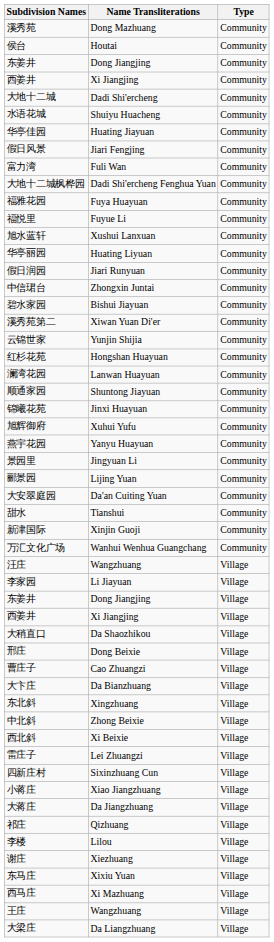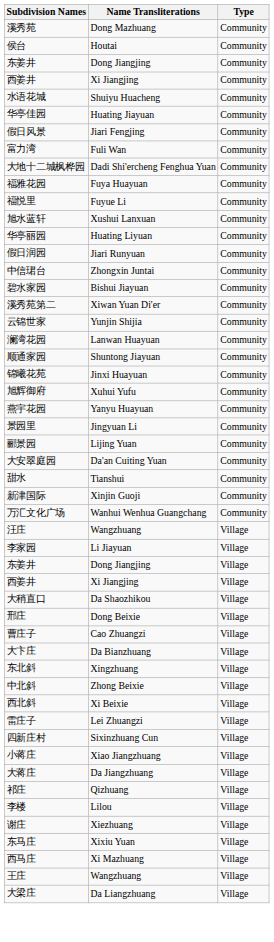 <table class="wikitable sortable">
 <tr>
 <th>Subdivision Names</th>
 <th>Name Transliterations</th>
 <th>Type</th>
 </tr>
 <tr>
 <td>溪秀苑</td>
 <td>Dong Mazhuang</td>
 <td>Community</td>
 </tr>
 <tr>
 <td>侯台</td>
 <td>Houtai</td>
 <td>Community</td>
 </tr>
 <tr>
 <td>东姜井</td>
 <td>Dong Jiangjing</td>
 <td>Community</td>
 </tr>
 <tr>
 <td>西姜井</td>
 <td>Xi Jiangjing</td>
-<td>Community</td>
-</tr>
-<tr>
-<td>大地十二城</td>
-<td>Dadi Shi'ercheng</td>
 <td>Community</td>
 </tr>
 <tr>
 <td>水语花城</td>
 <td>Shuiyu Huacheng</td>
 <td>Community</td>
 </tr>
 <tr>
 <td>华亭佳园</td>
 <td>Huating Jiayuan</td>
 <td>Community</td>
 </tr>
 <tr>
 <td>假日风景</td>
 <td>Jiari Fengjing</td>
 <td>Community</td>
 </tr>
 <tr>
 <td>富力湾</td>
 <td>Fuli Wan</td>
 <td>Community</td>
 </tr>
 <tr>
 <td>大地十二城枫桦园</td>
 <td>Dadi Shi'ercheng Fenghua Yuan</td>
 <td>Community</td>
 </tr>
 <tr>
 <td>福雅花园</td>
 <td>Fuya Huayuan</td>
 <td>Community</td>
 </tr>
 <tr>
 <td>福悦里</td>
 <td>Fuyue Li</td>
 <td>Community</td>
 </tr>
 <tr>
 <td>旭水蓝轩</td>
 <td>Xushui Lanxuan</td>
 <td>Community</td>
 </tr>
 <tr>
 <td>华亭丽园</td>
 <td>Huating Liyuan</td>
 <td>Community</td>
 </tr>
 <tr>
 <td>假日润园</td>
 <td>Jiari Runyuan</td>
 <td>Community</td>
 </tr>
 <tr>
 <td>中信珺台</td>
 <td>Zhongxin Juntai</td>
 <td>Community</td>
 </tr>
 <tr>
 <td>碧水家园</td>
 <td>Bishui Jiayuan</td>
 <td>Community</td>
 </tr>
 <tr>
 <td>溪秀苑第二</td>
 <td>Xiwan Yuan Di'er</td>
 <td>Community</td>
 </tr>
 <tr>
 <td>云锦世家</td>
 <td>Yunjin Shijia</td>
-<td>Community</td>
-</tr>
-<tr>
-<td>红杉花苑</td>
-<td>Hongshan Huayuan</td>
 <td>Community</td>
 </tr>
 <tr>
 <td>澜湾花园</td>
 <td>Lanwan Huayuan</td>
 <td>Community</td>
 </tr>
 <tr>
 <td>顺通家园</td>
 <td>Shuntong Jiayuan</td>
 <td>Community</td>
 </tr>
 <tr>
 <td>锦曦花苑</td>
 <td>Jinxi Huayuan</td>
 <td>Community</td>
 </tr>
 <tr>
 <td>旭辉御府</td>
 <td>Xuhui Yufu</td>
 <td>Community</td>
 </tr>
 <tr>
 <td>燕宇花园</td>
 <td>Yanyu Huayuan</td>
 <td>Community</td>
 </tr>
 <tr>
 <td>景园里</td>
 <td>Jingyuan Li</td>
 <td>Community</td>
 </tr>
 <tr>
 <td>郦景园</td>
 <td>Lijing Yuan</td>
 <td>Community</td>
 </tr>
 <tr>
 <td>大安翠庭园</td>
 <td>Da'an Cuiting Yuan</td>
 <td>Community</td>
 </tr>
 <tr>
 <td>甜水</td>
 <td>Tianshui</td>
 <td>Community</td>
 </tr>
 <tr>
 <td>新津国际</td>
 <td>Xinjin Guoji</td>
 <td>Community</td>
 </tr>
 <tr>
 <td>万汇文化广场</td>
 <td>Wanhui Wenhua Guangchang</td>
 <td>Community</td>
 </tr>
 <tr>
 <td>汪庄</td>
 <td>Wangzhuang</td>
 <td>Village</td>
 </tr>
 <tr>
 <td>李家园</td>
 <td>Li Jiayuan</td>
 <td>Village</td>
 </tr>
 <tr>
 <td>东姜井</td>
 <td>Dong Jiangjing</td>
 <td>Village</td>
 </tr>
 <tr>
 <td>西姜井</td>
 <td>Xi Jiangjing</td>
 <td>Village</td>
 </tr>
 <tr>
 <td>大稍直口</td>
 <td>Da Shaozhikou</td>
 <td>Village</td>
 </tr>
 <tr>
 <td>邢庄</td>
 <td>Dong Beixie</td>
 <td>Village</td>
 </tr>
 <tr>
 <td>曹庄子</td>
 <td>Cao Zhuangzi</td>
 <td>Village</td>
 </tr>
 <tr>
 <td>大卞庄</td>
 <td>Da Bianzhuang</td>
 <td>Village</td>
 </tr>
 <tr>
 <td>东北斜</td>
 <td>Xingzhuang</td>
 <td>Village</td>
 </tr>
 <tr>
 <td>中北斜</td>
 <td>Zhong Beixie</td>
 <td>Village</td>
 </tr>
 <tr>
 <td>西北斜</td>
 <td>Xi Beixie</td>
 <td>Village</td>
 </tr>
 <tr>
 <td>雷庄子</td>
 <td>Lei Zhuangzi</td>
 <td>Village</td>
 </tr>
 <tr>
 <td>四新庄村</td>
 <td>Sixinzhuang Cun</td>
 <td>Village</td>
 </tr>
 <tr>
 <td>小蒋庄</td>
 <td>Xiao Jiangzhuang</td>
 <td>Village</td>
 </tr>
 <tr>
 <td>大蒋庄</td>
 <td>Da Jiangzhuang</td>
 <td>Village</td>
 </tr>
 <tr>
 <td>祁庄</td>
 <td>Qizhuang</td>
 <td>Village</td>
 </tr>
 <tr>
 <td>李楼</td>
 <td>Lilou</td>
 <td>Village</td>
 </tr>
 <tr>
 <td>谢庄</td>
 <td>Xiezhuang</td>
 <td>Village</td>
 </tr>
 <tr>
 <td>东马庄</td>
 <td>Xixiu Yuan</td>
 <td>Village</td>
 </tr>
 <tr>
 <td>西马庄</td>
 <td>Xi Mazhuang</td>
 <td>Village</td>
 </tr>
 <tr>
 <td>王庄</td>
 <td>Wangzhuang</td>
 <td>Village</td>
 </tr>
 <tr>
 <td>大梁庄</td>
 <td>Da Liangzhuang</td>
 <td>Village</td>
 </tr>
 </table>
